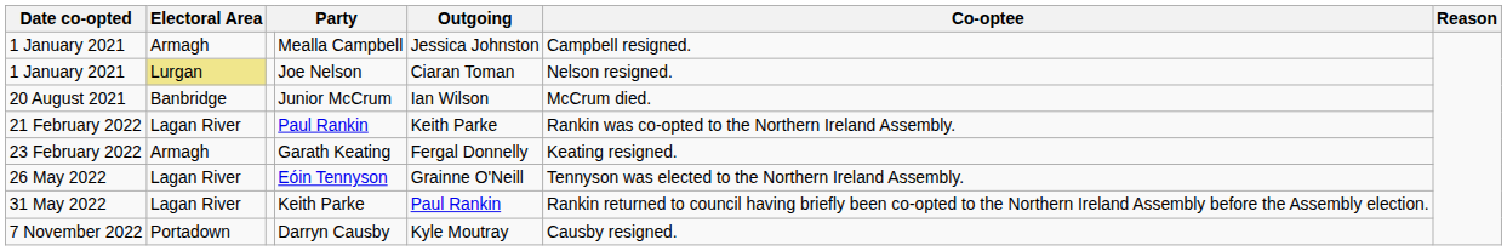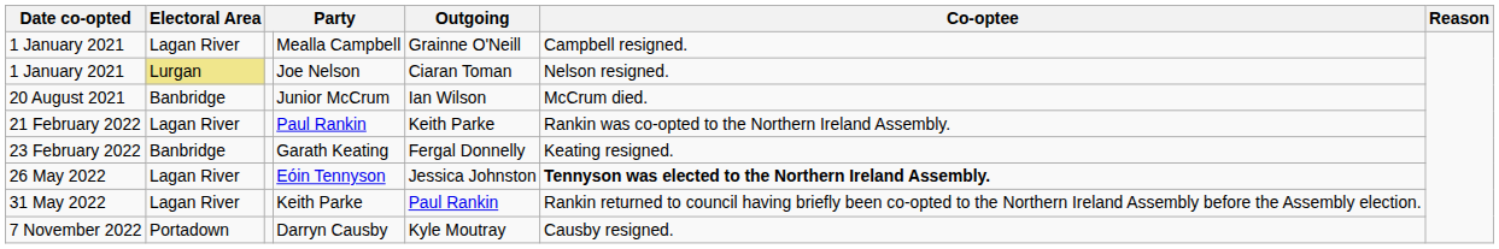 <table class="wikitable" style="font-size: 95%; font-size: 95%">
 <tr>
 <th>Date co-opted</th>
 <th>Electoral Area</th>
 <th colspan="2">Party</th>
 <th>Outgoing</th>
 <th>Co-optee</th>
 <th>Reason</th>
 </tr>
 <tr>
 <td>1 January 2021</td>
-<td>Armagh</td>
+<td>Lagan River</td>
 <td></td>
 <td>Mealla Campbell</td>
-<td>Jessica Johnston</td>
+<td>Grainne O'Neill</td>
 <td>Campbell resigned.</td>
 </tr>
 <tr>
 <td>1 January 2021</td>
 <td style="background: khaki;">Lurgan</td>
 <td></td>
 <td>Joe Nelson</td>
 <td>Ciaran Toman</td>
 <td>Nelson resigned.</td>
 </tr>
 <tr>
 <td>20 August 2021</td>
 <td>Banbridge</td>
 <td></td>
 <td>Junior McCrum</td>
 <td>Ian Wilson</td>
 <td>McCrum died.</td>
 </tr>
 <tr>
 <td>21 February 2022</td>
 <td>Lagan River</td>
 <td></td>
 <td><a href='#'>Paul Rankin</a></td>
 <td>Keith Parke</td>
 <td>Rankin was co-opted to the Northern Ireland Assembly.</td>
 </tr>
 <tr>
 <td>23 February 2022</td>
-<td>Armagh</td>
+<td>Banbridge</td>
 <td></td>
 <td>Garath Keating</td>
 <td>Fergal Donnelly</td>
 <td>Keating resigned.</td>
 </tr>
 <tr>
 <td>26 May 2022</td>
 <td>Lagan River</td>
 <td></td>
 <td><a href='#'>Eóin Tennyson</a></td>
-<td>Grainne O'Neill</td>
-<td>Tennyson was elected to the Northern Ireland Assembly.</td>
+<td>Jessica Johnston</td>
+<td><strong>Tennyson was elected to the Northern Ireland Assembly.</strong></td>
 </tr>
 <tr>
 <td>31 May 2022</td>
 <td>Lagan River</td>
 <td></td>
 <td>Keith Parke</td>
 <td><a href='#'>Paul Rankin</a></td>
 <td>Rankin returned to council having briefly been co-opted to the Northern Ireland Assembly before the Assembly election.</td>
 </tr>
 <tr>
 <td>7 November 2022</td>
 <td>Portadown</td>
 <td></td>
 <td>Darryn Causby</td>
 <td>Kyle Moutray</td>
 <td>Causby resigned.</td>
 </tr>
 </table>
